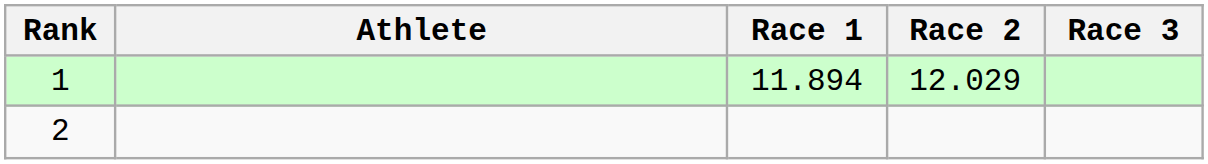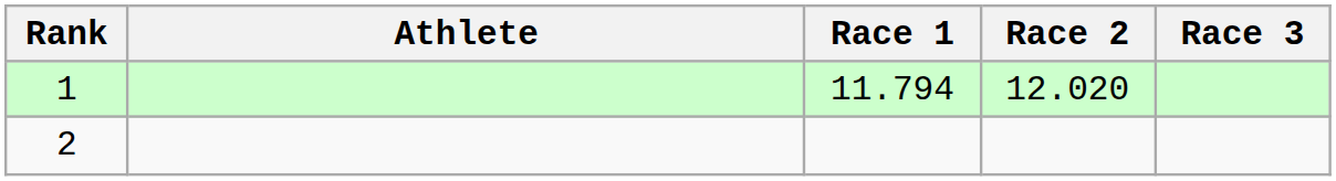 <table class=wikitable style="text-align:center">
 <tr>
 <th width=40>Rank</th>
 <th width=250>Athlete</th>
 <th width=60>Race 1</th>
 <th width=60>Race 2</th>
 <th width=60>Race 3</th>
 </tr>
 <tr bgcolor=ccffcc>
 <td>1</td>
 <td align=left></td>
-<td>11.894</td>
-<td>12.029</td>
+<td>11.794</td>
+<td>12.020</td>
 <td></td>
 </tr>
 <tr>
 <td>2</td>
 <td align=left></td>
 <td></td>
 <td></td>
 <td></td>
 </tr>
 </table>
